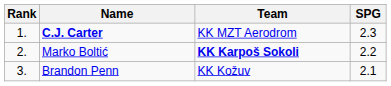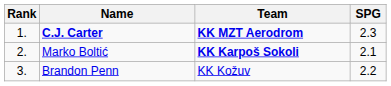 <table class="wikitable sortable" style="text-align: center;">
 <tr>
 <th>Rank</th>
 <th width=200>Name</th>
 <th width=200>Team</th>
 <th width=40>SPG</th>
 </tr>
 <tr>
 <td>1.</td>
 <td align="left"> <strong><a href='#'>C.J. Carter</a></strong></td>
-<td align="left"><a href='#'>KK MZT Aerodrom</a></td>
+<td align="left"><strong><a href='#'>KK MZT Aerodrom</a></strong></td>
 <td>2.3</td>
 </tr>
 <tr>
 <td>2.</td>
 <td align="left"> <a href='#'>Marko Boltić</a></td>
 <td align="left"><strong><a href='#'>KK Karpoš Sokoli</a></strong></td>
-<td>2.2</td>
+<td>2.1</td>
 </tr>
 <tr>
 <td>3.</td>
 <td align="left"> <a href='#'>Brandon Penn</a></td>
 <td align="left"><a href='#'>KK Kožuv</a></td>
-<td>2.1</td>
+<td>2.2</td>
 </tr>
 </table>
